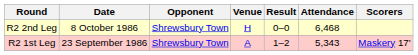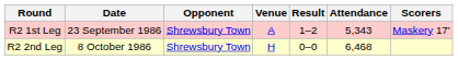 <table class="wikitable" style="font-size:100%; text-align:center">
 <tr>
 <th>Round</th>
 <th>Date</th>
 <th>Opponent</th>
 <th>Venue</th>
 <th>Result</th>
 <th>Attendance</th>
 <th>Scorers</th>
 </tr>
+<tr style="background-color: #FFCCCC;">
+<td>R2 1st Leg</td>
+<td>23 September 1986</td>
+<td><a href='#'>Shrewsbury Town</a></td>
+<td><a href='#'>A</a></td>
+<td>1–2</td>
+<td>5,343</td>
+<td><a href='#'>Maskery</a> 17'</td>
+</tr>
 <tr style="background-color: #FFFFCC;">
 <td>R2 2nd Leg</td>
 <td>8 October 1986</td>
 <td><a href='#'>Shrewsbury Town</a></td>
 <td><a href='#'>H</a></td>
 <td>0–0</td>
 <td>6,468</td>
 <td></td>
 </tr>
-<tr style="background-color: #FFCCCC;">
-<td>R2 1st Leg</td>
-<td>23 September 1986</td>
-<td><a href='#'>Shrewsbury Town</a></td>
-<td><a href='#'>A</a></td>
-<td>1–2</td>
-<td>5,343</td>
-<td><a href='#'>Maskery</a> 17'</td>
-</tr>
 </table>
